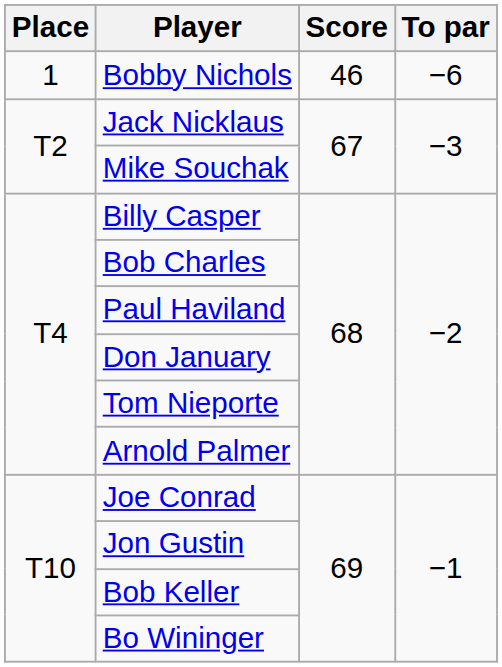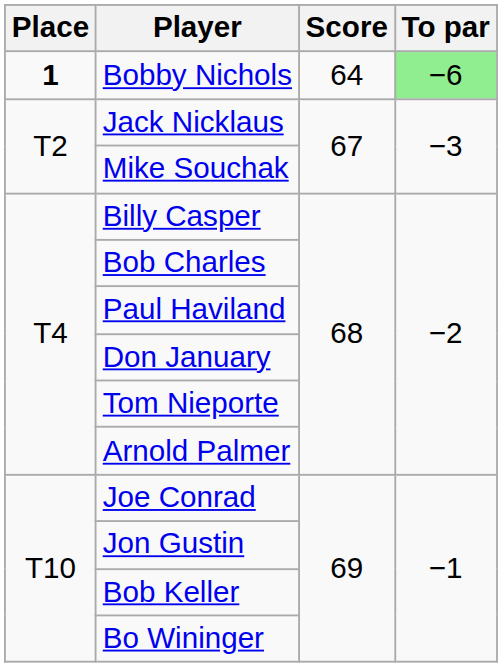 <table class=wikitable>
 <tr>
 <th>Place</th>
 <th>Player</th>
 <th>Score</th>
 <th>To par</th>
 </tr>
 <tr>
-<td align=center>1</td>
+<td align=center><strong>1</strong></td>
 <td> <a href='#'>Bobby Nichols</a></td>
-<td align=center>46</td>
-<td align=center>−6</td>
+<td align=center>64</td>
+<td align=center style="background: lightgreen;">−6</td>
 </tr>
 <tr>
 <td rowspan=2 align=center>T2</td>
 <td> <a href='#'>Jack Nicklaus</a></td>
 <td rowspan=2 align=center>67</td>
 <td rowspan=2 align=center>−3</td>
 </tr>
 <tr>
 <td> <a href='#'>Mike Souchak</a></td>
 </tr>
 <tr>
 <td rowspan=6 align=center>T4</td>
 <td> <a href='#'>Billy Casper</a></td>
 <td rowspan=6 align=center>68</td>
 <td rowspan=6 align=center>−2</td>
 </tr>
 <tr>
 <td> <a href='#'>Bob Charles</a></td>
 </tr>
 <tr>
 <td> <a href='#'>Paul Haviland</a></td>
 </tr>
 <tr>
 <td> <a href='#'>Don January</a></td>
 </tr>
 <tr>
 <td> <a href='#'>Tom Nieporte</a></td>
 </tr>
 <tr>
 <td> <a href='#'>Arnold Palmer</a></td>
 </tr>
 <tr>
 <td rowspan=4 align=center>T10</td>
 <td> <a href='#'>Joe Conrad</a></td>
 <td rowspan=4 align=center>69</td>
 <td rowspan=4 align=center>−1</td>
 </tr>
 <tr>
 <td> <a href='#'>Jon Gustin</a></td>
 </tr>
 <tr>
 <td> <a href='#'>Bob Keller</a></td>
 </tr>
 <tr>
 <td> <a href='#'>Bo Wininger</a></td>
 </tr>
 </table>
